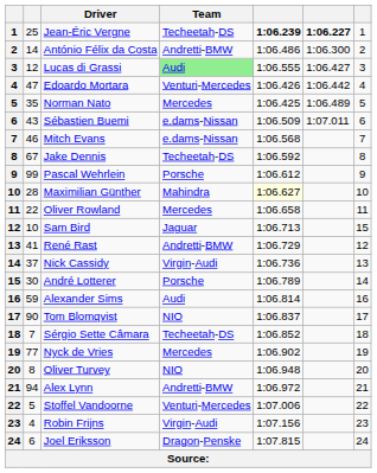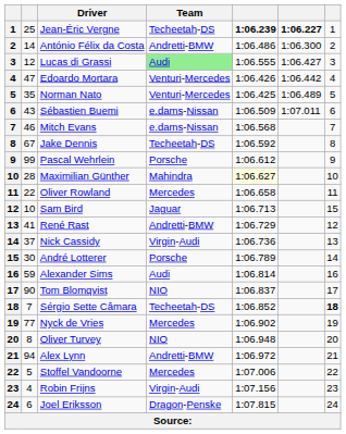 <table class="wikitable sortable" style="font-size: 85%">
 <tr>
 <th scope="col"></th>
 <th scope="col"></th>
 <th scope="col">Driver</th>
 <th scope="col">Team</th>
 <th scope="col"></th>
 <th scope="col"></th>
 <th scope="col"></th>
 </tr>
 <tr>
 <th scope="row">1</th>
 <td align="center">25</td>
 <td data-sort-value="JEV"> <a href='#'>Jean-Éric Vergne</a></td>
 <td><a href='#'>Techeetah</a>-<a href='#'>DS</a></td>
 <td><strong>1:06.239</strong></td>
 <td><strong>1:06.227</strong></td>
 <td align="center">1</td>
 </tr>
 <tr>
 <th scope="row">2</th>
 <td align="center">14</td>
 <td data-sort-value="DAC"> <a href='#'>António Félix da Costa</a></td>
 <td><a href='#'>Andretti</a>-<a href='#'>BMW</a></td>
 <td>1:06.486</td>
 <td>1:06.300</td>
 <td align="center">2</td>
 </tr>
 <tr>
 <th scope="row">3</th>
 <td align="center">12</td>
 <td data-sort-value="DIG"> <a href='#'>Lucas di Grassi</a></td>
 <td style="background: lightgreen;"><a href='#'>Audi</a></td>
 <td>1:06.555</td>
 <td>1:06.427</td>
 <td align="center">3</td>
 </tr>
 <tr>
 <th scope="row">4</th>
 <td align="center">47</td>
 <td data-sort-value="MOR"> <a href='#'>Edoardo Mortara</a></td>
 <td><a href='#'>Venturi</a>-<a href='#'>Mercedes</a></td>
 <td>1:06.426</td>
 <td>1:06.442</td>
 <td align="center">4</td>
 </tr>
 <tr>
 <th scope="row">5</th>
 <td align="center">35</td>
 <td data-sort-value="NAT"> <a href='#'>Norman Nato</a></td>
-<td><a href='#'>Mercedes</a></td>
+<td><a href='#'>Venturi</a>-<a href='#'>Mercedes</a></td>
 <td>1:06.425</td>
 <td>1:06.489</td>
 <td align="center">5</td>
 </tr>
 <tr>
 <th scope="row">6</th>
 <td align="center">43</td>
 <td data-sort-value="BUE"> <a href='#'>Sébastien Buemi</a></td>
 <td><a href='#'>e.dams</a>-<a href='#'>Nissan</a></td>
 <td>1:06.509</td>
 <td>1:07.011</td>
 <td align="center">6</td>
 </tr>
 <tr>
 <th scope="row">7</th>
 <td align="center">46</td>
 <td data-sort-value="EVA"> <a href='#'>Mitch Evans</a></td>
 <td><a href='#'>e.dams</a>-<a href='#'>Nissan</a></td>
 <td>1:06.568</td>
 <td></td>
 <td align="center">7</td>
 </tr>
 <tr>
 <th scope="row">8</th>
 <td align="center">67</td>
 <td data-sort-value="DEN"> <a href='#'>Jake Dennis</a></td>
 <td><a href='#'>Techeetah</a>-<a href='#'>DS</a></td>
 <td>1:06.592</td>
 <td></td>
 <td align="center">8</td>
 </tr>
 <tr>
 <th scope="row">9</th>
 <td align="center">99</td>
 <td data-sort-value="WEH"> <a href='#'>Pascal Wehrlein</a></td>
 <td><a href='#'>Porsche</a></td>
 <td>1:06.612</td>
 <td></td>
 <td align="center">9</td>
 </tr>
 <tr>
 <th scope="row">10</th>
 <td align="center">28</td>
 <td data-sort-value="GUE"> <a href='#'>Maximilian Günther</a></td>
 <td><a href='#'>Mahindra</a></td>
 <td style="background: lightyellow;">1:06.627</td>
 <td></td>
 <td align="center">10</td>
 </tr>
 <tr>
 <th scope="row">11</th>
 <td align="center">22</td>
 <td data-sort-value="ROW"> <a href='#'>Oliver Rowland</a></td>
 <td><a href='#'>Mercedes</a></td>
 <td>1:06.658</td>
 <td></td>
 <td align="center">11</td>
 </tr>
 <tr>
 <th scope="row">12</th>
 <td align="center">10</td>
 <td data-sort-value="BIR"> <a href='#'>Sam Bird</a></td>
 <td><a href='#'>Jaguar</a></td>
 <td>1:06.713</td>
 <td></td>
 <td align="center">15</td>
 </tr>
 <tr>
 <th scope="row">13</th>
 <td align="center">41</td>
 <td data-sort-value="RAS"> <a href='#'>René Rast</a></td>
 <td><a href='#'>Andretti</a>-<a href='#'>BMW</a></td>
 <td>1:06.729</td>
 <td></td>
 <td align="center">12</td>
 </tr>
 <tr>
 <th scope="row">14</th>
 <td align="center">37</td>
 <td data-sort-value="CAS"> <a href='#'>Nick Cassidy</a></td>
 <td><a href='#'>Virgin</a>-<a href='#'>Audi</a></td>
 <td>1:06.736</td>
 <td></td>
 <td align="center">13</td>
 </tr>
 <tr>
 <th scope="row">15</th>
 <td align="center">30</td>
 <td data-sort-value="LOT"> <a href='#'>André Lotterer</a></td>
 <td><a href='#'>Porsche</a></td>
 <td>1:06.789</td>
 <td></td>
 <td align="center">14</td>
 </tr>
 <tr>
 <th scope="row">16</th>
 <td align="center">59</td>
 <td data-sort-value="SIM"> <a href='#'>Alexander Sims</a></td>
 <td><a href='#'>Audi</a></td>
 <td>1:06.814</td>
 <td></td>
 <td align="center">16</td>
 </tr>
 <tr>
 <th scope="row">17</th>
 <td align="center">90</td>
 <td data-sort-value="BLO"> <a href='#'>Tom Blomqvist</a></td>
 <td><a href='#'>NIO</a></td>
 <td>1:06.837</td>
 <td></td>
 <td align="center">17</td>
 </tr>
 <tr>
 <th scope="row">18</th>
 <td align="center">7</td>
 <td data-sort-value="SET"> <a href='#'>Sérgio Sette Câmara</a></td>
 <td><a href='#'>Techeetah</a>-<a href='#'>DS</a></td>
 <td>1:06.852</td>
 <td></td>
-<td align="center">18</td>
+<td align="center"><strong>18</strong></td>
 </tr>
 <tr>
 <th scope="row">19</th>
 <td align="center">77</td>
 <td data-sort-value="DEV"> <a href='#'>Nyck de Vries</a></td>
 <td><a href='#'>Mercedes</a></td>
 <td>1:06.902</td>
 <td></td>
 <td align="center">19</td>
 </tr>
 <tr>
 <th scope="row">20</th>
 <td align="center">8</td>
 <td data-sort-value="TUR"> <a href='#'>Oliver Turvey</a></td>
 <td><a href='#'>NIO</a></td>
 <td>1:06.948</td>
 <td></td>
 <td align="center">20</td>
 </tr>
 <tr>
 <th scope="row">21</th>
 <td align="center">94</td>
 <td data-sort-value="LYN"> <a href='#'>Alex Lynn</a></td>
 <td><a href='#'>Andretti</a>-<a href='#'>BMW</a></td>
 <td>1:06.972</td>
 <td></td>
 <td align="center">21</td>
 </tr>
 <tr>
 <th scope="row">22</th>
 <td align="center">5</td>
 <td data-sort-value="VAN"> <a href='#'>Stoffel Vandoorne</a></td>
-<td><a href='#'>Venturi</a>-<a href='#'>Mercedes</a></td>
+<td><a href='#'>Mercedes</a></td>
 <td>1:07.006</td>
 <td></td>
 <td align="center">22</td>
 </tr>
 <tr>
 <th scope="row">23</th>
 <td align="center">4</td>
 <td data-sort-value="FRI"> <a href='#'>Robin Frijns</a></td>
 <td><a href='#'>Virgin</a>-<a href='#'>Audi</a></td>
 <td>1:07.156</td>
 <td></td>
 <td align="center">23</td>
 </tr>
 <tr>
 <th scope="row">24</th>
 <td align="center">6</td>
 <td data-sort-value="ERI"> <a href='#'>Joel Eriksson</a></td>
 <td><a href='#'>Dragon</a>-<a href='#'>Penske</a></td>
 <td>1:07.815</td>
 <td></td>
 <td align="center">24</td>
 </tr>
 <tr>
 <th colspan="7">Source:</th>
 </tr>
 </table>
